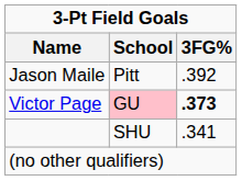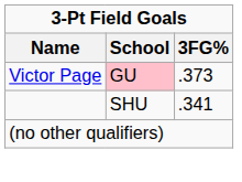 <table class="wikitable">
 <tr>
 <td colspan=3 style="text-align:center;"><strong>3-Pt Field Goals</strong></td>
 </tr>
 <tr>
 <th>Name</th>
 <th>School</th>
 <th>3FG%</th>
 </tr>
 <tr>
-<td>Jason Maile</td>
-<td>Pitt</td>
-<td>.392</td>
-</tr>
-<tr>
 <td><a href='#'>Victor Page</a></td>
 <td style="background: pink;">GU</td>
-<td><strong>.373</strong></td>
+<td>.373</td>
 </tr>
 <tr>
 <td></td>
 <td>SHU</td>
 <td>.341</td>
 </tr>
 <tr>
 <td colspan=3>(no other qualifiers)</td>
 </tr>
 </table>
